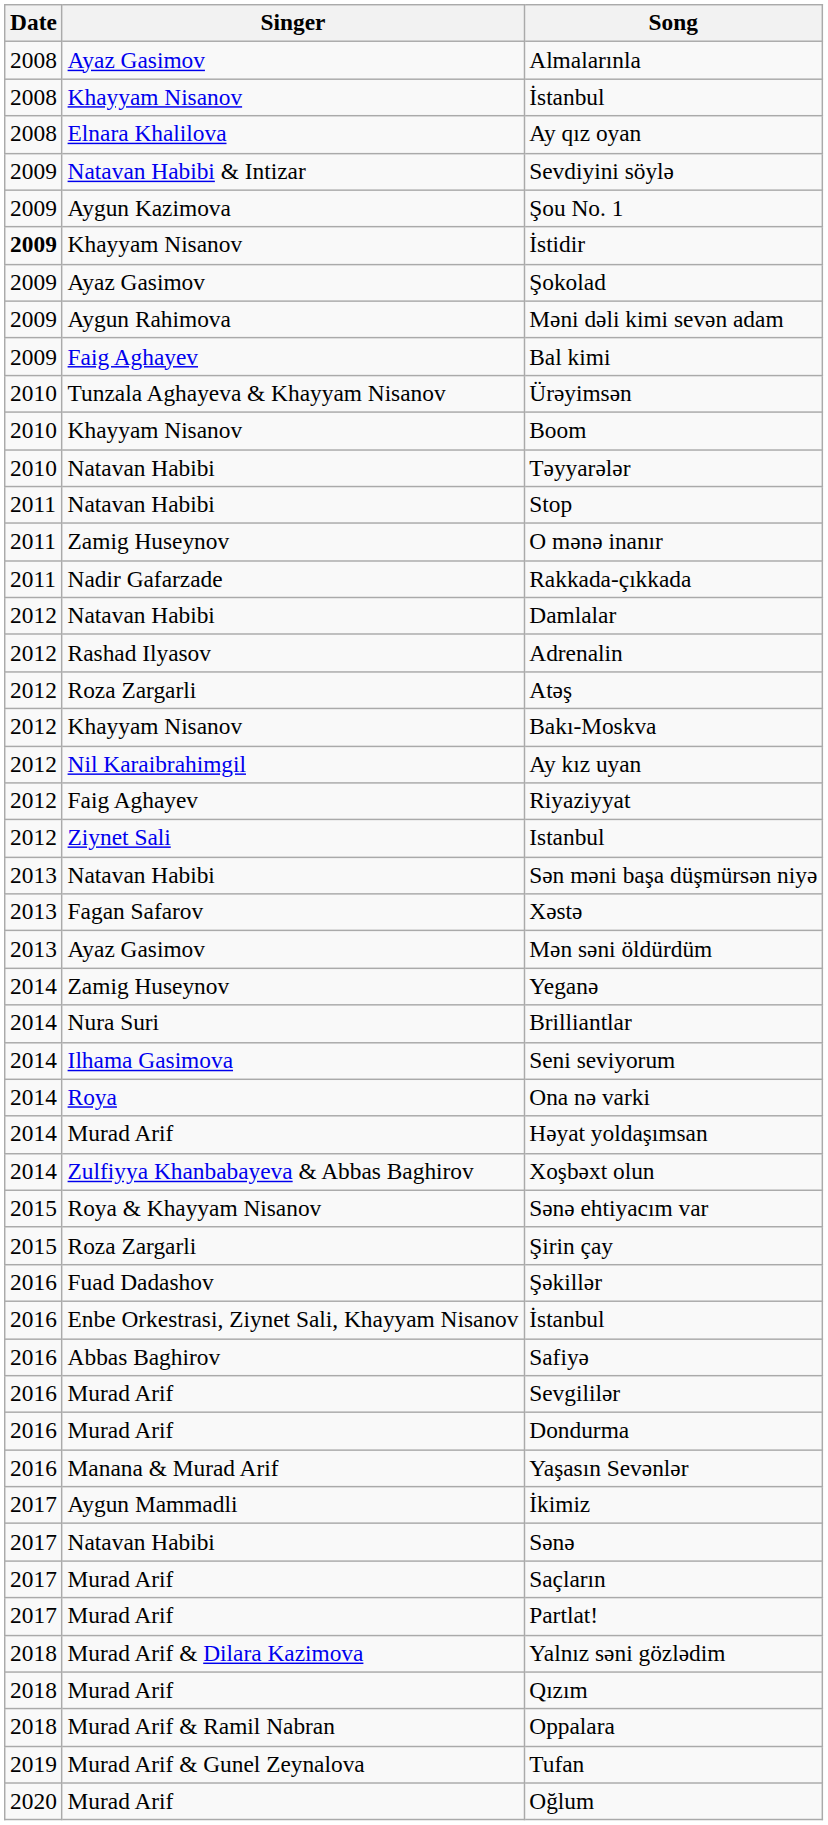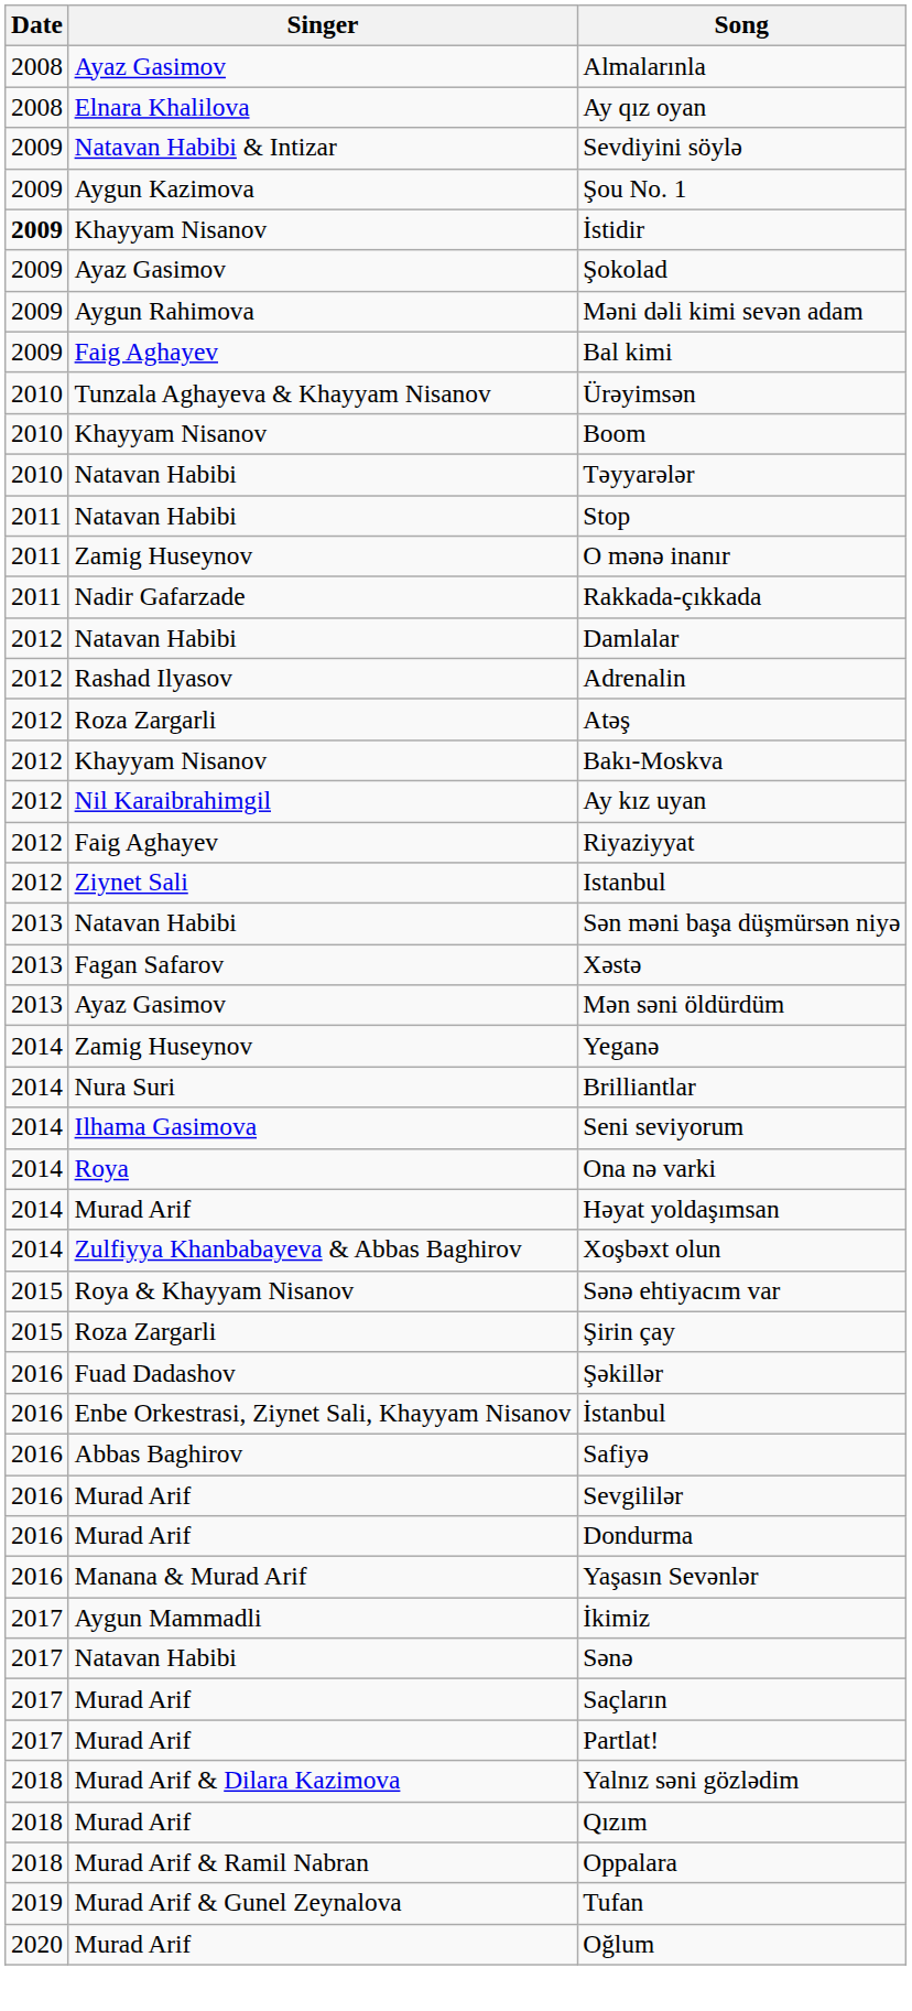 <table class="wikitable sortable">
 <tr>
 <th>Date</th>
 <th>Singer</th>
 <th>Song</th>
 </tr>
 <tr>
 <td>2008</td>
 <td><a href='#'>Ayaz Gasimov</a></td>
 <td>Almalarınla</td>
-</tr>
-<tr>
-<td>2008</td>
-<td><a href='#'>Khayyam Nisanov</a></td>
-<td>İstanbul</td>
 </tr>
 <tr>
 <td>2008</td>
 <td><a href='#'>Elnara Khalilova</a></td>
 <td>Ay qız oyan</td>
 </tr>
 <tr>
 <td>2009</td>
 <td><a href='#'>Natavan Habibi</a> & Intizar</td>
 <td>Sevdiyini söylə</td>
 </tr>
 <tr>
 <td>2009</td>
 <td>Aygun Kazimova</td>
 <td>Şou No. 1</td>
 </tr>
 <tr>
 <td><strong>2009</strong></td>
 <td>Khayyam Nisanov</td>
 <td>İstidir</td>
 </tr>
 <tr>
 <td>2009</td>
 <td>Ayaz Gasimov</td>
 <td>Şokolad</td>
 </tr>
 <tr>
 <td>2009</td>
 <td>Aygun Rahimova</td>
 <td>Məni dəli kimi sevən adam</td>
 </tr>
 <tr>
 <td>2009</td>
 <td><a href='#'>Faig Aghayev</a></td>
 <td>Bal kimi</td>
 </tr>
 <tr>
 <td>2010</td>
 <td>Tunzala Aghayeva & Khayyam Nisanov</td>
 <td>Ürəyimsən</td>
 </tr>
 <tr>
 <td>2010</td>
 <td>Khayyam Nisanov</td>
 <td>Boom</td>
 </tr>
 <tr>
 <td>2010</td>
 <td>Natavan Habibi</td>
 <td>Təyyarələr</td>
 </tr>
 <tr>
 <td>2011</td>
 <td>Natavan Habibi</td>
 <td>Stop</td>
 </tr>
 <tr>
 <td>2011</td>
 <td>Zamig Huseynov</td>
 <td>O mənə inanır</td>
 </tr>
 <tr>
 <td>2011</td>
 <td>Nadir Gafarzade</td>
 <td>Rakkada-çıkkada</td>
 </tr>
 <tr>
 <td>2012</td>
 <td>Natavan Habibi</td>
 <td>Damlalar</td>
 </tr>
 <tr>
 <td>2012</td>
 <td>Rashad Ilyasov</td>
 <td>Adrenalin</td>
 </tr>
 <tr>
 <td>2012</td>
 <td>Roza Zargarli</td>
 <td>Atəş</td>
 </tr>
 <tr>
 <td>2012</td>
 <td>Khayyam Nisanov</td>
 <td>Bakı-Moskva</td>
 </tr>
 <tr>
 <td>2012</td>
 <td><a href='#'>Nil Karaibrahimgil</a></td>
 <td>Ay kız uyan</td>
 </tr>
 <tr>
 <td>2012</td>
 <td>Faig Aghayev</td>
 <td>Riyaziyyat</td>
 </tr>
 <tr>
 <td>2012</td>
 <td><a href='#'>Ziynet Sali</a></td>
 <td>Istanbul</td>
 </tr>
 <tr>
 <td>2013</td>
 <td>Natavan Habibi</td>
 <td>Sən məni başa düşmürsən niyə</td>
 </tr>
 <tr>
 <td>2013</td>
 <td>Fagan Safarov</td>
 <td>Xəstə</td>
 </tr>
 <tr>
 <td>2013</td>
 <td>Ayaz Gasimov</td>
 <td>Mən səni öldürdüm</td>
 </tr>
 <tr>
 <td>2014</td>
 <td>Zamig Huseynov</td>
 <td>Yeganə</td>
 </tr>
 <tr>
 <td>2014</td>
 <td>Nura Suri</td>
 <td>Brilliantlar</td>
 </tr>
 <tr>
 <td>2014</td>
 <td><a href='#'>Ilhama Gasimova</a></td>
 <td>Seni seviyorum</td>
 </tr>
 <tr>
 <td>2014</td>
 <td><a href='#'>Roya</a></td>
 <td>Ona nə varki</td>
 </tr>
 <tr>
 <td>2014</td>
 <td>Murad Arif</td>
 <td>Həyat yoldaşımsan</td>
 </tr>
 <tr>
 <td>2014</td>
 <td><a href='#'>Zulfiyya Khanbabayeva</a> & Abbas Baghirov</td>
 <td>Xoşbəxt olun</td>
 </tr>
 <tr>
 <td>2015</td>
 <td>Roya & Khayyam Nisanov</td>
 <td>Sənə ehtiyacım var</td>
 </tr>
 <tr>
 <td>2015</td>
 <td>Roza Zargarli</td>
 <td>Şirin çay</td>
 </tr>
 <tr>
 <td>2016</td>
 <td>Fuad Dadashov</td>
 <td>Şəkillər</td>
 </tr>
 <tr>
 <td>2016</td>
 <td>Enbe Orkestrasi, Ziynet Sali, Khayyam Nisanov</td>
 <td>İstanbul</td>
 </tr>
 <tr>
 <td>2016</td>
 <td>Abbas Baghirov</td>
 <td>Safiyə</td>
 </tr>
 <tr>
 <td>2016</td>
 <td>Murad Arif</td>
 <td>Sevgililər</td>
 </tr>
 <tr>
 <td>2016</td>
 <td>Murad Arif</td>
 <td>Dondurma</td>
 </tr>
 <tr>
 <td>2016</td>
 <td>Manana & Murad Arif</td>
 <td>Yaşasın Sevənlər</td>
 </tr>
 <tr>
 <td>2017</td>
 <td>Aygun Mammadli</td>
 <td>İkimiz</td>
 </tr>
 <tr>
 <td>2017</td>
 <td>Natavan Habibi</td>
 <td>Sənə</td>
 </tr>
 <tr>
 <td>2017</td>
 <td>Murad Arif</td>
 <td>Saçların</td>
 </tr>
 <tr>
 <td>2017</td>
 <td>Murad Arif</td>
 <td>Partlat!</td>
 </tr>
 <tr>
 <td>2018</td>
 <td>Murad Arif & <a href='#'>Dilara Kazimova</a></td>
 <td>Yalnız səni gözlədim</td>
 </tr>
 <tr>
 <td>2018</td>
 <td>Murad Arif</td>
 <td>Qızım</td>
 </tr>
 <tr>
 <td>2018</td>
 <td>Murad Arif & Ramil Nabran</td>
 <td>Oppalara</td>
 </tr>
 <tr>
 <td>2019</td>
 <td>Murad Arif & Gunel Zeynalova</td>
 <td>Tufan</td>
 </tr>
 <tr>
 <td>2020</td>
 <td>Murad Arif</td>
 <td>Oğlum</td>
 </tr>
 </table>
